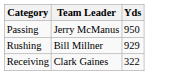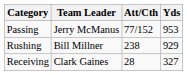 <table class="wikitable">
 <tr>
 <th>Category</th>
 <th>Team Leader</th>
+<th>Att/Cth</th>
 <th>Yds</th>
 </tr>
 <tr style="background: ##ddffdd;">
 <td>Passing</td>
 <td>Jerry McManus</td>
-<td>950</td>
+<td>77/152</td>
+<td>953</td>
 </tr>
 <tr style="background: ##ffdddd;">
 <td>Rushing</td>
 <td>Bill Millner</td>
+<td>238</td>
 <td>929</td>
 </tr>
 <tr style="background: ##ddffdd;">
 <td>Receiving</td>
 <td>Clark Gaines</td>
-<td>322</td>
+<td>28</td>
+<td>327</td>
 </tr>
 </table>
